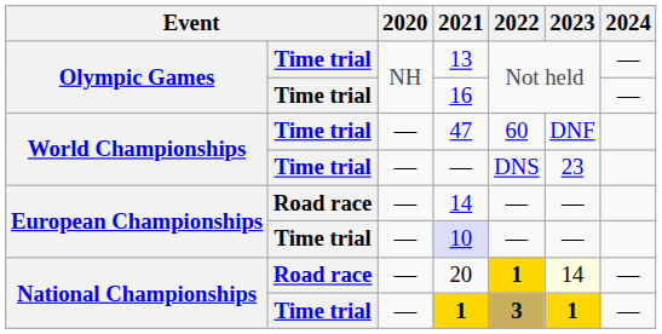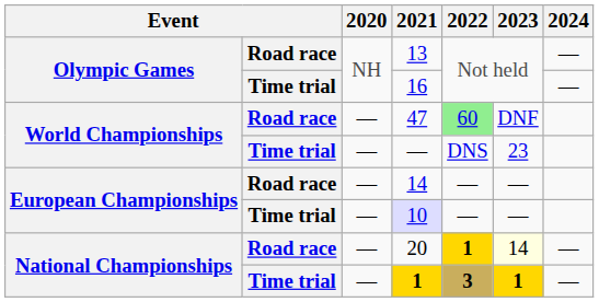 <table class="wikitable plainrowheaders">
 <tr>
 <th colspan="2" scope="col">Event</th>
 <th scope="col">2020</th>
 <th scope="col">2021</th>
 <th scope="col">2022</th>
 <th scope="col">2023</th>
 <th scope="col">2024</th>
 </tr>
 <tr style="text-align:center;">
 <th rowspan="2" scope="row"> <a href='#'>Olympic Games</a></th>
-<th scope="row"><a href='#'>Time trial</a></th>
+<th scope="row">Road race</th>
 <td style="color:#4d4d4d;" rowspan=2>NH</td>
 <td><a href='#'>13</a></td>
 <td style="color:#4d4d4d;" rowspan=2 colspan=2>Not held</td>
 <td>—</td>
 </tr>
 <tr style="text-align:center;">
 <th scope="row">Time trial</th>
 <td><a href='#'>16</a></td>
 <td>—</td>
 </tr>
 <tr style="text-align:center;">
 <th rowspan="2" scope="row"> <a href='#'>World Championships</a></th>
-<th scope="row"><a href='#'>Time trial</a></th>
+<th scope="row"><a href='#'>Road race</a></th>
 <td>—</td>
 <td><a href='#'>47</a></td>
-<td><a href='#'>60</a></td>
+<td style="background: lightgreen;"><a href='#'>60</a></td>
 <td><a href='#'>DNF</a></td>
 <td></td>
 </tr>
 <tr style="text-align:center;">
 <th scope="row"><a href='#'>Time trial</a></th>
 <td>—</td>
 <td>—</td>
 <td><a href='#'>DNS</a></td>
 <td><a href='#'>23</a></td>
 <td></td>
 </tr>
 <tr style="text-align:center;">
 <th rowspan="2" scope="row"> <a href='#'>European Championships</a></th>
 <th scope="row">Road race</th>
 <td>—</td>
 <td><a href='#'>14</a></td>
 <td>—</td>
 <td>—</td>
 <td></td>
 </tr>
 <tr style="text-align:center;">
 <th scope="row">Time trial</th>
 <td>—</td>
 <td style="background:#ddf;"><a href='#'>10</a></td>
 <td>—</td>
 <td>—</td>
 <td></td>
 </tr>
 <tr style="text-align:center;">
 <th rowspan="2" scope="row"> <a href='#'>National Championships</a></th>
 <th scope="row"><a href='#'>Road race</a></th>
 <td>—</td>
 <td>20</td>
 <td style="background:gold;"><strong>1</strong></td>
 <td style="background: lightyellow;">14</td>
 <td>—</td>
 </tr>
 <tr style="text-align:center;">
 <th scope="row"><a href='#'>Time trial</a></th>
 <td>—</td>
 <td style="background:gold;"><strong>1</strong></td>
 <td style="background:#C9AE5D;"><strong>3</strong></td>
 <td style="background:gold;"><strong>1</strong></td>
 <td>—</td>
 </tr>
 </table>
